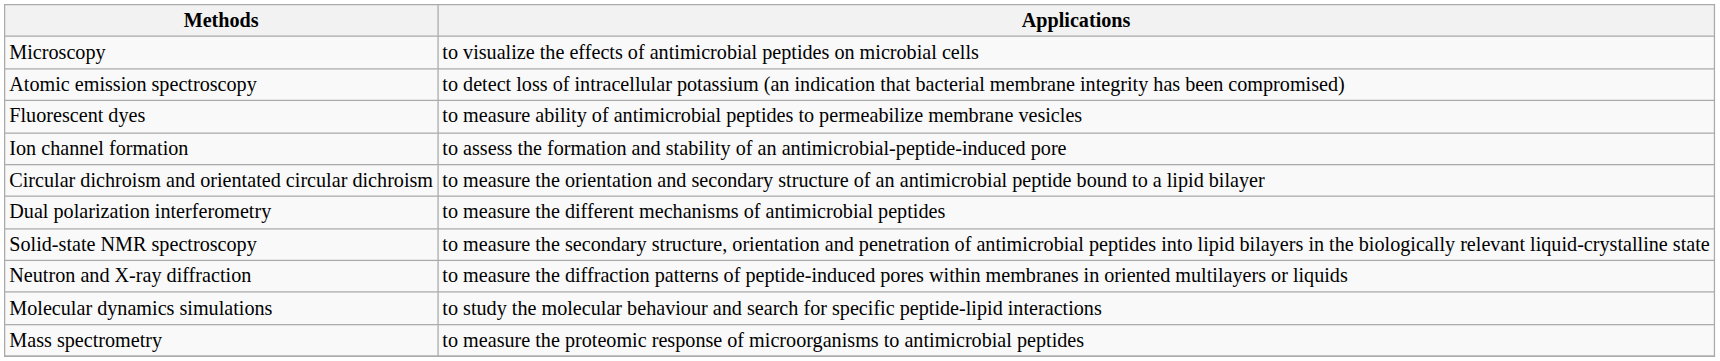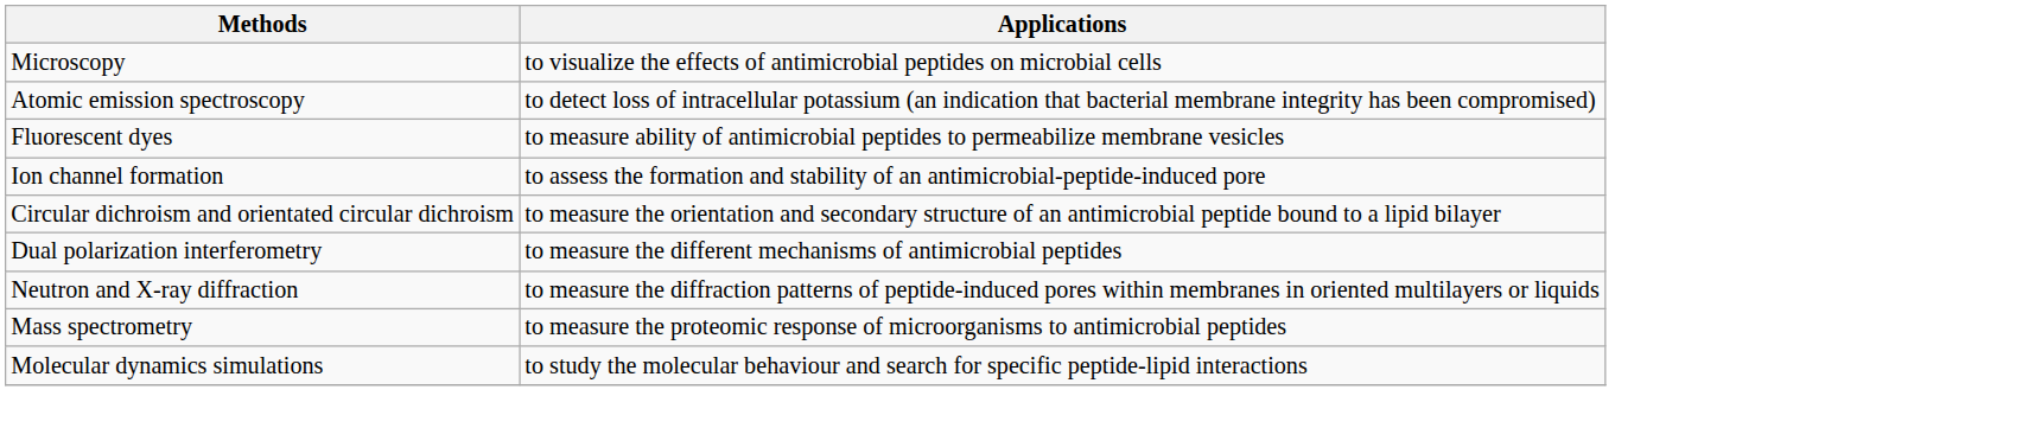 <table class="wikitable">
 <tr>
 <th>Methods</th>
 <th>Applications</th>
 </tr>
 <tr>
 <td>Microscopy</td>
 <td>to visualize the effects of antimicrobial peptides on microbial cells</td>
 </tr>
 <tr>
 <td>Atomic emission spectroscopy</td>
 <td>to detect loss of intracellular potassium (an indication that bacterial membrane integrity has been compromised)</td>
 </tr>
 <tr>
 <td>Fluorescent dyes</td>
 <td>to measure ability of antimicrobial peptides to permeabilize membrane vesicles</td>
 </tr>
 <tr>
 <td>Ion channel formation</td>
 <td>to assess the formation and stability of an antimicrobial-peptide-induced pore</td>
 </tr>
 <tr>
 <td>Circular dichroism and orientated circular dichroism</td>
 <td>to measure the orientation and secondary structure of an antimicrobial peptide bound to a lipid bilayer</td>
 </tr>
 <tr>
 <td>Dual polarization interferometry</td>
 <td>to measure the different mechanisms of antimicrobial peptides</td>
 </tr>
 <tr>
-<td>Solid-state NMR spectroscopy</td>
-<td>to measure the secondary structure, orientation and penetration of antimicrobial peptides into lipid bilayers in the biologically relevant liquid-crystalline state</td>
+<td>Neutron and X-ray diffraction</td>
+<td>to measure the diffraction patterns of peptide-induced pores within membranes in oriented multilayers or liquids</td>
 </tr>
 <tr>
-<td>Neutron and X-ray diffraction</td>
-<td>to measure the diffraction patterns of peptide-induced pores within membranes in oriented multilayers or liquids</td>
+<td>Mass spectrometry</td>
+<td>to measure the proteomic response of microorganisms to antimicrobial peptides</td>
 </tr>
 <tr>
 <td>Molecular dynamics simulations</td>
 <td>to study the molecular behaviour and search for specific peptide-lipid interactions</td>
 </tr>
 <tr>
-<td>Mass spectrometry</td>
-<td>to measure the proteomic response of microorganisms to antimicrobial peptides</td>
-</tr>
-<tr>
 </tr>
 </table>
